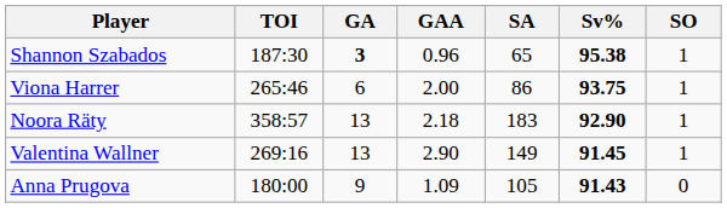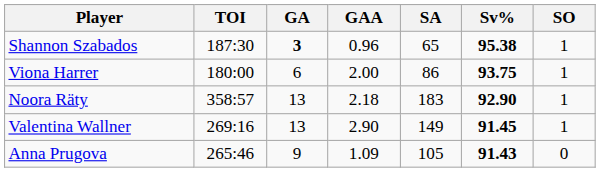 <table class="wikitable sortable" style="text-align:center;">
 <tr>
 <th style="width:170px;">Player</th>
 <th style="width:60px;">TOI</th>
 <th style="width:50px;">GA</th>
 <th style="width:60px;">GAA</th>
 <th style="width:50px;">SA</th>
 <th style="width:60px;">Sv%</th>
 <th style="width:50px;">SO</th>
 </tr>
 <tr>
 <td style="text-align:left;"> <a href='#'>Shannon Szabados</a></td>
 <td>187:30</td>
 <td><strong>3</strong></td>
 <td>0.96</td>
 <td>65</td>
 <td><strong>95.38</strong></td>
 <td>1</td>
 </tr>
 <tr>
 <td style="text-align:left;"> <a href='#'>Viona Harrer</a></td>
-<td>265:46</td>
+<td>180:00</td>
 <td>6</td>
 <td>2.00</td>
 <td>86</td>
 <td><strong>93.75</strong></td>
 <td>1</td>
 </tr>
 <tr>
 <td style="text-align:left;"> <a href='#'>Noora Räty</a></td>
 <td>358:57</td>
 <td>13</td>
 <td>2.18</td>
 <td>183</td>
 <td><strong>92.90</strong></td>
 <td>1</td>
 </tr>
 <tr>
 <td style="text-align:left;"> <a href='#'>Valentina Wallner</a></td>
 <td>269:16</td>
 <td>13</td>
 <td>2.90</td>
 <td>149</td>
 <td><strong>91.45</strong></td>
 <td>1</td>
 </tr>
 <tr>
 <td style="text-align:left;"> <a href='#'>Anna Prugova</a></td>
-<td>180:00</td>
+<td>265:46</td>
 <td>9</td>
 <td>1.09</td>
 <td>105</td>
 <td><strong>91.43</strong></td>
 <td>0</td>
 </tr>
 </table>
